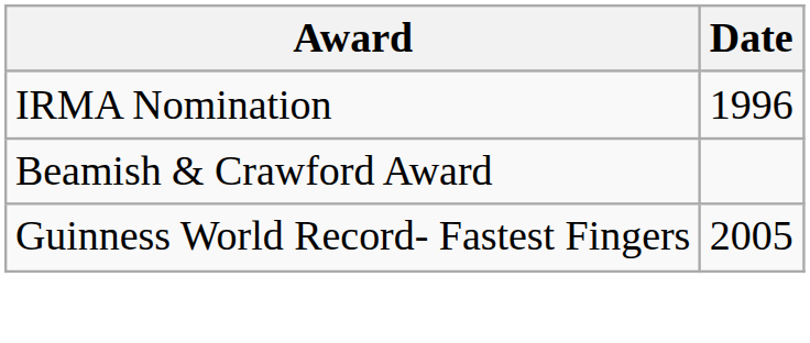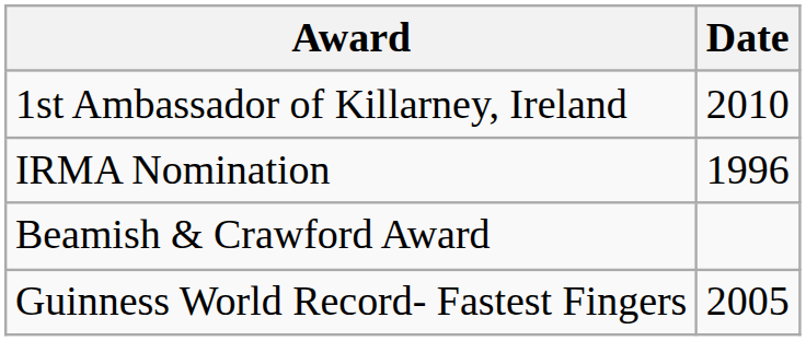 <table class="wikitable">
 <tr>
 <th>Award</th>
 <th>Date</th>
+</tr>
+<tr>
+<td>1st Ambassador of Killarney, Ireland</td>
+<td>2010</td>
 </tr>
 <tr>
 <td>IRMA Nomination</td>
 <td>1996</td>
 </tr>
 <tr>
 <td>Beamish & Crawford Award</td>
 <td></td>
 </tr>
 <tr>
 <td>Guinness World Record- Fastest Fingers</td>
 <td>2005</td>
 </tr>
 </table>
